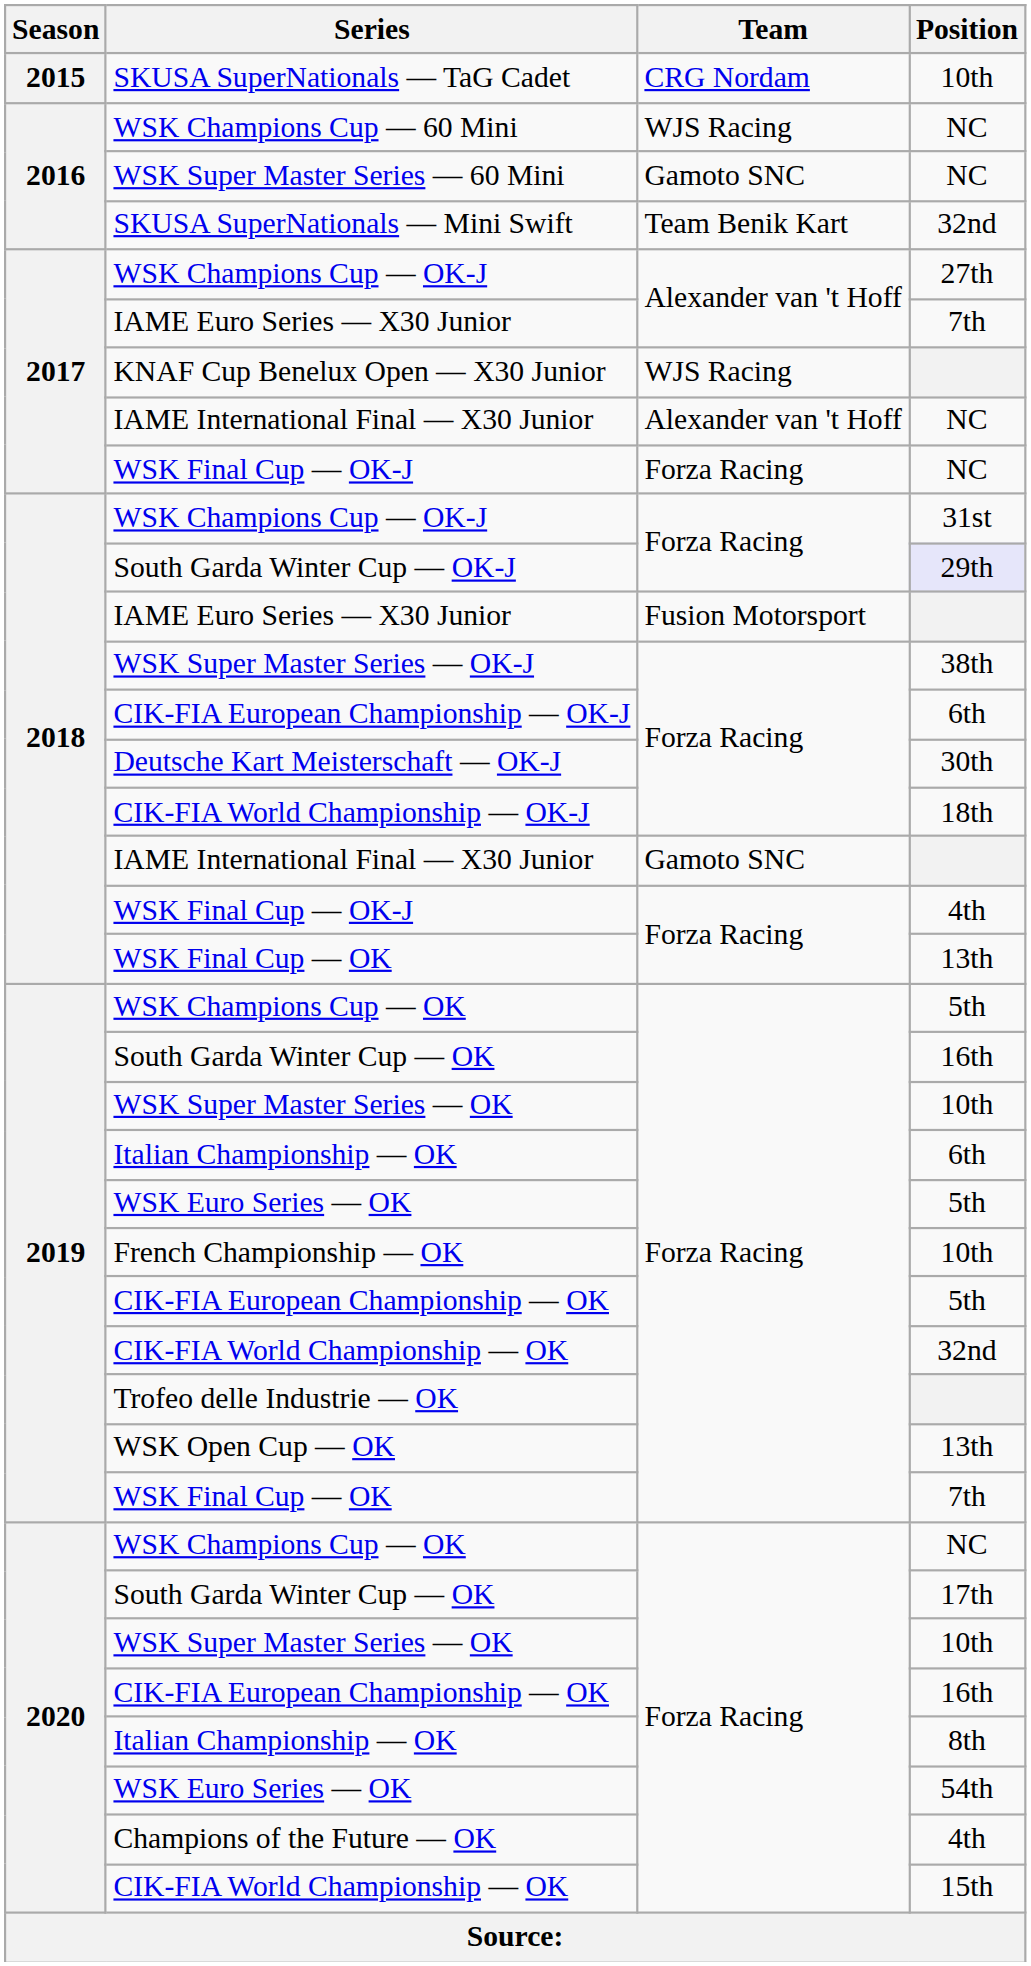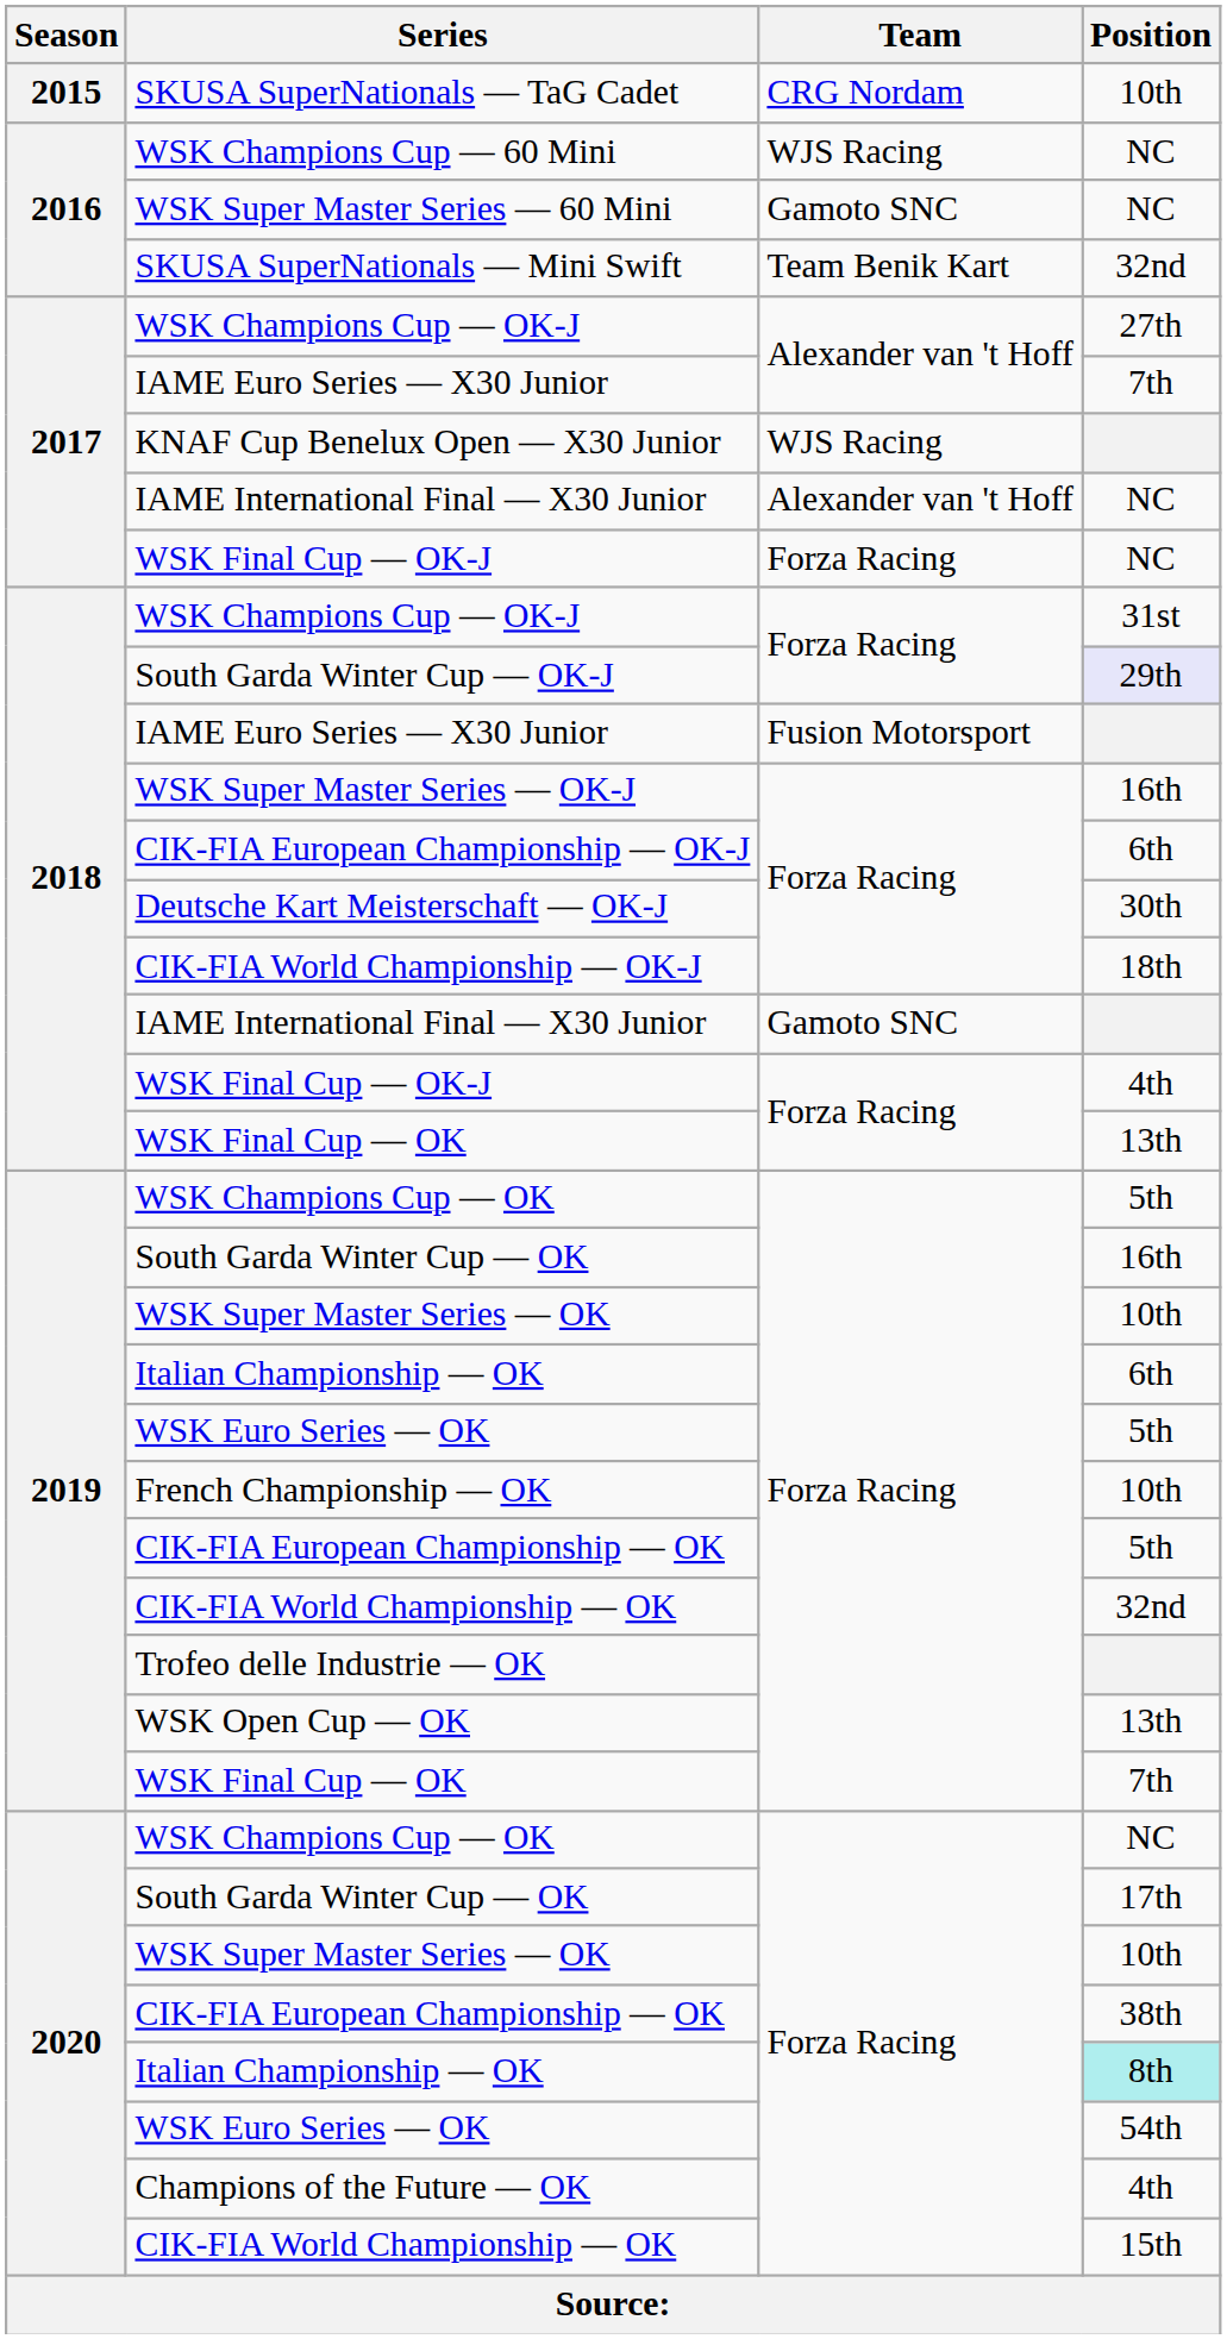 <table class="wikitable" style="font-size: 85%; text-align:center;">
 <tr>
 <th>Season</th>
 <th>Series</th>
 <th>Team</th>
 <th>Position</th>
 </tr>
 <tr>
 <th>2015</th>
 <td align=left><a href='#'>SKUSA SuperNationals</a> — TaG Cadet</td>
 <td align=left><a href='#'>CRG Nordam</a></td>
 <td>10th</td>
 </tr>
 <tr>
 <th rowspan="3">2016</th>
 <td align=left><a href='#'>WSK Champions Cup</a> — 60 Mini</td>
 <td align=left>WJS Racing</td>
 <td>NC</td>
 </tr>
 <tr>
 <td align=left><a href='#'>WSK Super Master Series</a> — 60 Mini</td>
 <td align=left>Gamoto SNC</td>
 <td>NC</td>
 </tr>
 <tr>
 <td align=left><a href='#'>SKUSA SuperNationals</a> — Mini Swift</td>
 <td align=left>Team Benik Kart</td>
 <td>32nd</td>
 </tr>
 <tr>
 <th rowspan="5">2017</th>
 <td align=left><a href='#'>WSK Champions Cup</a> — <a href='#'>OK-J</a></td>
 <td align=left rowspan="2">Alexander van 't Hoff</td>
 <td>27th</td>
 </tr>
 <tr>
 <td align=left>IAME Euro Series — X30 Junior</td>
 <td>7th</td>
 </tr>
 <tr>
 <td align=left>KNAF Cup Benelux Open — X30 Junior</td>
 <td align=left>WJS Racing</td>
 <th></th>
 </tr>
 <tr>
 <td align=left>IAME International Final — X30 Junior</td>
 <td align=left>Alexander van 't Hoff</td>
 <td>NC</td>
 </tr>
 <tr>
 <td align=left><a href='#'>WSK Final Cup</a> — <a href='#'>OK-J</a></td>
 <td align=left>Forza Racing</td>
 <td>NC</td>
 </tr>
 <tr>
 <th rowspan="10">2018</th>
 <td align=left><a href='#'>WSK Champions Cup</a> — <a href='#'>OK-J</a></td>
 <td align=left rowspan="2">Forza Racing</td>
 <td>31st</td>
 </tr>
 <tr>
 <td align=left>South Garda Winter Cup — <a href='#'>OK-J</a></td>
 <td style="background: lavender;">29th</td>
 </tr>
 <tr>
 <td align=left>IAME Euro Series — X30 Junior</td>
 <td align=left>Fusion Motorsport</td>
 <th></th>
 </tr>
 <tr>
 <td align=left><a href='#'>WSK Super Master Series</a> — <a href='#'>OK-J</a></td>
 <td align=left rowspan="4">Forza Racing</td>
-<td>38th</td>
+<td>16th</td>
 </tr>
 <tr>
 <td align=left><a href='#'>CIK-FIA European Championship</a> — <a href='#'>OK-J</a></td>
 <td>6th</td>
 </tr>
 <tr>
 <td align=left><a href='#'>Deutsche Kart Meisterschaft</a> — <a href='#'>OK-J</a></td>
 <td>30th</td>
 </tr>
 <tr>
 <td align=left><a href='#'>CIK-FIA World Championship</a> — <a href='#'>OK-J</a></td>
 <td>18th</td>
 </tr>
 <tr>
 <td align=left>IAME International Final — X30 Junior</td>
 <td align=left>Gamoto SNC</td>
 <th></th>
 </tr>
 <tr>
 <td align=left><a href='#'>WSK Final Cup</a> — <a href='#'>OK-J</a></td>
 <td align=left rowspan="2">Forza Racing</td>
 <td>4th</td>
 </tr>
 <tr>
 <td align=left><a href='#'>WSK Final Cup</a> — <a href='#'>OK</a></td>
 <td>13th</td>
 </tr>
 <tr>
 <th rowspan="11">2019</th>
 <td align=left><a href='#'>WSK Champions Cup</a> — <a href='#'>OK</a></td>
 <td align=left rowspan="11">Forza Racing</td>
 <td>5th</td>
 </tr>
 <tr>
 <td align=left>South Garda Winter Cup — <a href='#'>OK</a></td>
 <td>16th</td>
 </tr>
 <tr>
 <td align=left><a href='#'>WSK Super Master Series</a> — <a href='#'>OK</a></td>
 <td>10th</td>
 </tr>
 <tr>
 <td align=left><a href='#'>Italian Championship</a> — <a href='#'>OK</a></td>
 <td>6th</td>
 </tr>
 <tr>
 <td align=left><a href='#'>WSK Euro Series</a> — <a href='#'>OK</a></td>
 <td>5th</td>
 </tr>
 <tr>
 <td align=left>French Championship — <a href='#'>OK</a></td>
 <td>10th</td>
 </tr>
 <tr>
 <td align=left><a href='#'>CIK-FIA European Championship</a> — <a href='#'>OK</a></td>
 <td>5th</td>
 </tr>
 <tr>
 <td align=left><a href='#'>CIK-FIA World Championship</a> — <a href='#'>OK</a></td>
 <td>32nd</td>
 </tr>
 <tr>
 <td align=left>Trofeo delle Industrie — <a href='#'>OK</a></td>
 <th></th>
 </tr>
 <tr>
 <td align=left>WSK Open Cup — <a href='#'>OK</a></td>
 <td>13th</td>
 </tr>
 <tr>
 <td align=left><a href='#'>WSK Final Cup</a> — <a href='#'>OK</a></td>
 <td>7th</td>
 </tr>
 <tr>
 <th rowspan="8">2020</th>
 <td align=left><a href='#'>WSK Champions Cup</a> — <a href='#'>OK</a></td>
 <td align=left rowspan="8">Forza Racing</td>
 <td>NC</td>
 </tr>
 <tr>
 <td align=left>South Garda Winter Cup — <a href='#'>OK</a></td>
 <td>17th</td>
 </tr>
 <tr>
 <td align=left><a href='#'>WSK Super Master Series</a> — <a href='#'>OK</a></td>
 <td>10th</td>
 </tr>
 <tr>
 <td align=left><a href='#'>CIK-FIA European Championship</a> — <a href='#'>OK</a></td>
-<td>16th</td>
+<td>38th</td>
 </tr>
 <tr>
 <td align=left><a href='#'>Italian Championship</a> — <a href='#'>OK</a></td>
-<td>8th</td>
+<td style="background: paleturquoise;">8th</td>
 </tr>
 <tr>
 <td align=left><a href='#'>WSK Euro Series</a> — <a href='#'>OK</a></td>
 <td>54th</td>
 </tr>
 <tr>
 <td align=left>Champions of the Future — <a href='#'>OK</a></td>
 <td>4th</td>
 </tr>
 <tr>
 <td align=left><a href='#'>CIK-FIA World Championship</a> — <a href='#'>OK</a></td>
 <td>15th</td>
 </tr>
 <tr>
 <th colspan="4">Source:</th>
 </tr>
 </table>
